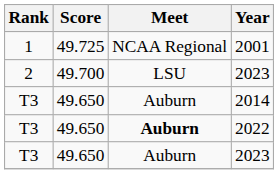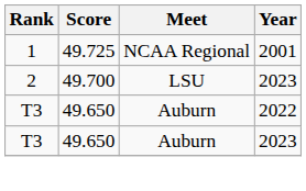 <table class="wikitable">
 <tr>
 <th>Rank</th>
 <th>Score</th>
 <th>Meet</th>
 <th>Year</th>
 </tr>
 <tr>
 <td align=center>1</td>
 <td>49.725</td>
 <td align=center>NCAA Regional</td>
 <td align=center>2001</td>
 </tr>
 <tr>
 <td align=center>2</td>
 <td>49.700</td>
 <td align=center>LSU</td>
 <td align=center>2023</td>
 </tr>
 <tr>
 <td align=center>T3</td>
 <td>49.650</td>
 <td align=center>Auburn</td>
-<td align=center>2014</td>
-</tr>
-<tr>
-<td align=center>T3</td>
-<td>49.650</td>
-<td align=center><strong>Auburn</strong></td>
 <td align=center>2022</td>
 </tr>
 <tr>
 <td align=center>T3</td>
 <td>49.650</td>
 <td align=center>Auburn</td>
 <td align=center>2023</td>
 </tr>
 <tr>
 </tr>
 </table>
